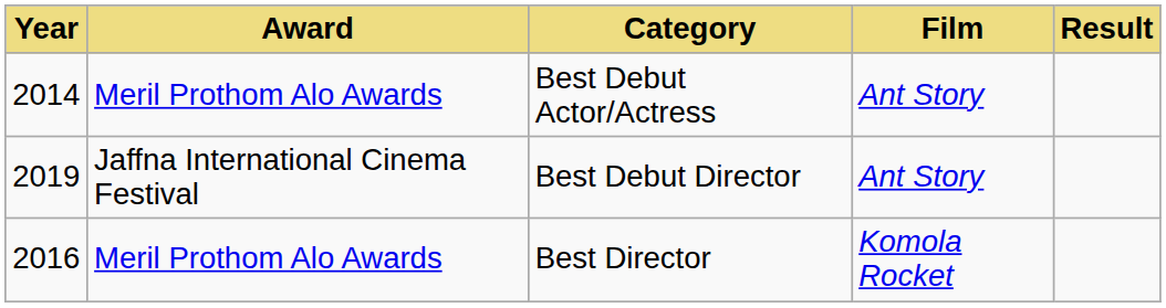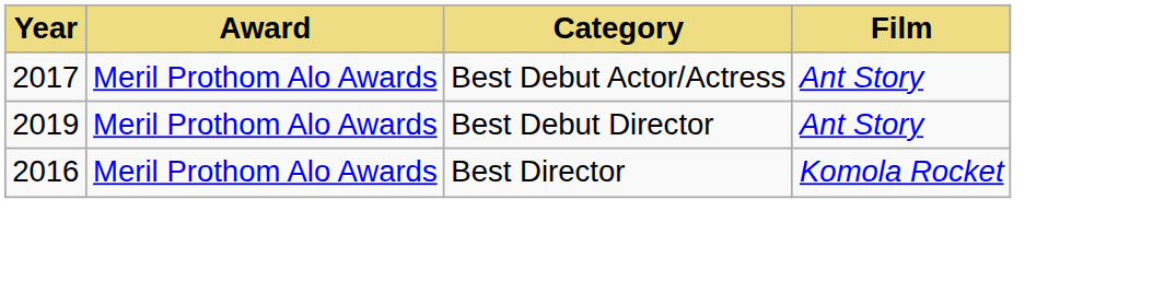 <table class="wikitable">
 <tr>
 <th style="background:#EEDD82;">Year</th>
 <th style="background:#EEDD82;">Award</th>
 <th style="background:#EEDD82;">Category</th>
 <th style="background:#EEDD82;">Film</th>
-<th style="background:#EEDD82;">Result</th>
 </tr>
 <tr>
-<td>2014</td>
+<td>2017</td>
 <td><a href='#'>Meril Prothom Alo Awards</a></td>
 <td>Best Debut Actor/Actress</td>
 <td><em><a href='#'>Ant Story</a></em></td>
-<td></td>
 </tr>
 <tr>
 <td>2019</td>
-<td>Jaffna International Cinema Festival</td>
+<td><a href='#'>Meril Prothom Alo Awards</a></td>
 <td>Best Debut Director</td>
 <td><em><a href='#'>Ant Story</a></em></td>
-<td></td>
 </tr>
 <tr>
 <td>2016</td>
 <td><a href='#'>Meril Prothom Alo Awards</a></td>
 <td>Best Director</td>
 <td><em><a href='#'>Komola Rocket</a></em></td>
-<td></td>
 </tr>
 </table>
